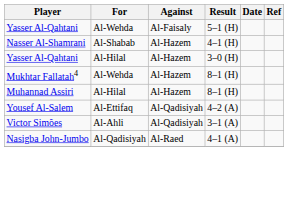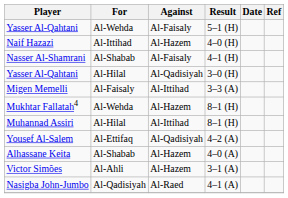 <table class="wikitable">
 <tr>
 <th>Player</th>
 <th>For</th>
 <th>Against</th>
 <th style="text-align:center">Result</th>
 <th>Date</th>
 <th>Ref</th>
 </tr>
 <tr>
 <td> <a href='#'>Yasser Al-Qahtani</a></td>
 <td>Al-Wehda</td>
 <td>Al-Faisaly</td>
 <td>5–1 (H)</td>
 <td></td>
 <td></td>
 </tr>
 <tr>
+<td> <a href='#'>Naif Hazazi</a></td>
+<td>Al-Ittihad</td>
+<td>Al-Hazem</td>
+<td>4–0 (H)</td>
+<td></td>
+<td></td>
+</tr>
+<tr>
 <td> <a href='#'>Nasser Al-Shamrani</a></td>
 <td>Al-Shabab</td>
-<td>Al-Hazem</td>
+<td>Al-Faisaly</td>
 <td>4–1 (H)</td>
 <td></td>
 <td></td>
 </tr>
 <tr>
 <td> <a href='#'>Yasser Al-Qahtani</a></td>
 <td>Al-Hilal</td>
-<td>Al-Hazem</td>
+<td>Al-Qadisiyah</td>
 <td>3–0 (H)</td>
+<td></td>
+<td></td>
+</tr>
+<tr>
+<td> <a href='#'>Migen Memelli</a></td>
+<td>Al-Faisaly</td>
+<td>Al-Ittihad</td>
+<td>3–3 (A)</td>
 <td></td>
 <td></td>
 </tr>
 <tr>
 <td> <a href='#'>Mukhtar Fallatah</a><sup>4</sup></td>
 <td>Al-Wehda</td>
 <td>Al-Hazem</td>
 <td>8–1 (H)</td>
 <td></td>
 <td></td>
 </tr>
 <tr>
 <td> <a href='#'>Muhannad Assiri</a></td>
 <td>Al-Hilal</td>
-<td>Al-Hazem</td>
+<td>Al-Ittihad</td>
 <td>8–1 (H)</td>
 <td></td>
 <td></td>
 </tr>
 <tr>
 <td> <a href='#'>Yousef Al-Salem</a></td>
 <td>Al-Ettifaq</td>
 <td>Al-Qadisiyah</td>
 <td>4–2 (A)</td>
 <td></td>
 <td></td>
 </tr>
 <tr>
+<td> <a href='#'>Alhassane Keita</a></td>
+<td>Al-Shabab</td>
+<td>Al-Hazem</td>
+<td>4–0 (A)</td>
+<td></td>
+<td></td>
+</tr>
+<tr>
 <td> <a href='#'>Victor Simões</a></td>
 <td>Al-Ahli</td>
-<td>Al-Qadisiyah</td>
+<td>Al-Hazem</td>
 <td>3–1 (A)</td>
 <td></td>
 <td></td>
 </tr>
 <tr>
 <td> <a href='#'>Nasigba John-Jumbo</a></td>
 <td>Al-Qadisiyah</td>
 <td>Al-Raed</td>
 <td>4–1 (A)</td>
 <td></td>
 <td></td>
 </tr>
 <tr>
 </tr>
 </table>
